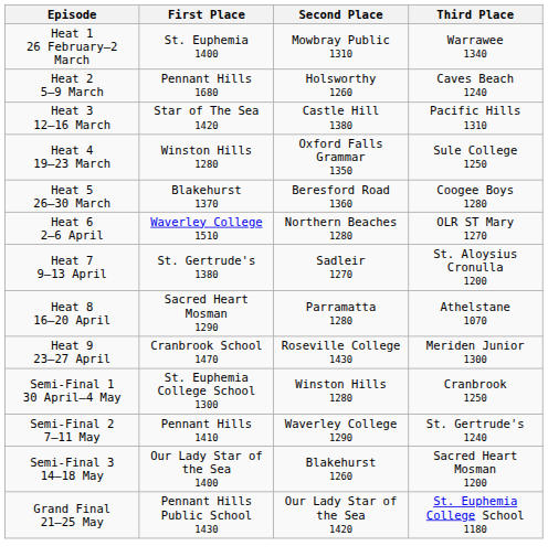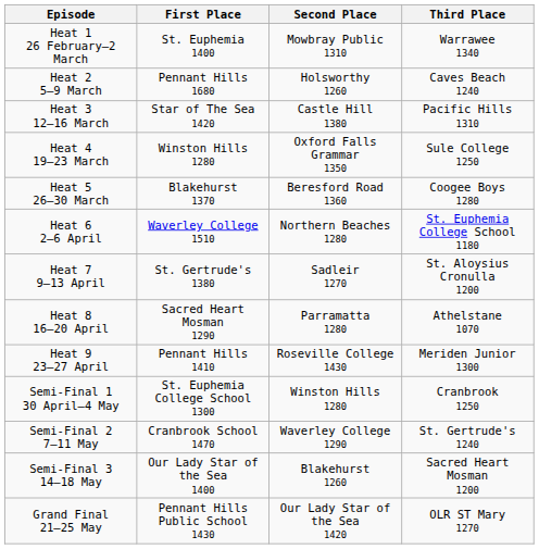 <table class="wikitable">
 <tr>
 <th width=144>Episode</th>
 <th width=144>First Place</th>
 <th width=144>Second Place</th>
 <th width=144>Third Place</th>
 </tr>
 <tr>
 <td align=center>Heat 1<br>26 February–2 March</td>
 <td align=center>St. Euphemia<br><small>1400</small></td>
 <td align=center>Mowbray Public<br><small>1310</small></td>
 <td align=center>Warrawee<br><small>1340</small></td>
 </tr>
 <tr>
 <td align=center>Heat 2<br>5–9 March</td>
 <td align=center>Pennant Hills<br><small>1680</small></td>
 <td align=center>Holsworthy<br><small>1260</small></td>
 <td align=center>Caves Beach<br><small>1240</small></td>
 </tr>
 <tr>
 <td align=center>Heat 3<br>12–16 March</td>
 <td align=center>Star of The Sea<br><small>1420</small></td>
 <td align=center>Castle Hill<br><small>1380</small></td>
 <td align=center>Pacific Hills<br><small>1310</small></td>
 </tr>
 <tr>
 <td align=center>Heat 4<br>19–23 March</td>
 <td align=center>Winston Hills<br><small>1280</small></td>
 <td align=center>Oxford Falls Grammar<br><small>1350</small></td>
 <td align=center>Sule College<br><small>1250</small></td>
 </tr>
 <tr>
 <td align=center>Heat 5<br>26–30 March</td>
 <td align=center>Blakehurst<br><small>1370</small></td>
 <td align=center>Beresford Road<br><small>1360</small></td>
 <td align=center>Coogee Boys<br><small>1280</small></td>
 </tr>
 <tr>
 <td align=center>Heat 6<br>2–6 April</td>
 <td align=center><a href='#'>Waverley College</a><br><small>1510</small></td>
 <td align=center>Northern Beaches<br><small>1280</small></td>
-<td align=center>OLR ST Mary<br><small>1270</small></td>
+<td align=center><a href='#'>St. Euphemia College</a> School<br><small>1180</small></td>
 </tr>
 <tr>
 <td align=center>Heat 7<br>9–13 April</td>
 <td align=center>St. Gertrude's<br><small>1380</small></td>
 <td align=center>Sadleir<br><small>1270</small></td>
 <td align=center>St. Aloysius Cronulla<br><small>1200</small></td>
 </tr>
 <tr>
 <td align=center>Heat 8<br>16–20 April</td>
 <td align=center>Sacred Heart Mosman<br><small>1290</small></td>
 <td align=center>Parramatta<br><small>1280</small></td>
 <td align=center>Athelstane<br><small>1070</small></td>
 </tr>
 <tr>
 <td align=center>Heat 9<br>23–27 April</td>
-<td align=center>Cranbrook School<br><small>1470</small></td>
+<td align=center>Pennant Hills <br><small>1410</small></td>
 <td align=center>Roseville College<br><small>1430</small></td>
 <td align=center>Meriden Junior<br><small>1300</small></td>
 </tr>
 <tr>
 <td align=center>Semi-Final 1<br>30 April–4 May</td>
 <td align=center>St. Euphemia College School<br><small>1300</small></td>
 <td align=center>Winston Hills<br><small>1280</small></td>
 <td align=center>Cranbrook<br><small>1250</small></td>
 </tr>
 <tr>
 <td align=center>Semi-Final 2<br>7–11 May</td>
-<td align=center>Pennant Hills <br><small>1410</small></td>
+<td align=center>Cranbrook School<br><small>1470</small></td>
 <td align=center>Waverley College<br><small>1290</small></td>
 <td align=center>St. Gertrude's<br><small>1240</small></td>
 </tr>
 <tr>
 <td align=center>Semi-Final 3<br>14–18 May</td>
 <td align=center>Our Lady Star of the Sea<br><small>1400</small></td>
 <td align=center>Blakehurst<br><small>1260</small></td>
 <td align=center>Sacred Heart Mosman<br><small>1200</small></td>
 </tr>
 <tr>
 <td align=center>Grand Final<br>21–25 May</td>
 <td align=center>Pennant Hills Public School<br><small>1430</small></td>
 <td align=center>Our Lady Star of the Sea<br><small>1420</small></td>
-<td align=center><a href='#'>St. Euphemia College</a> School<br><small>1180</small></td>
+<td align=center>OLR ST Mary<br><small>1270</small></td>
 </tr>
 </table>
